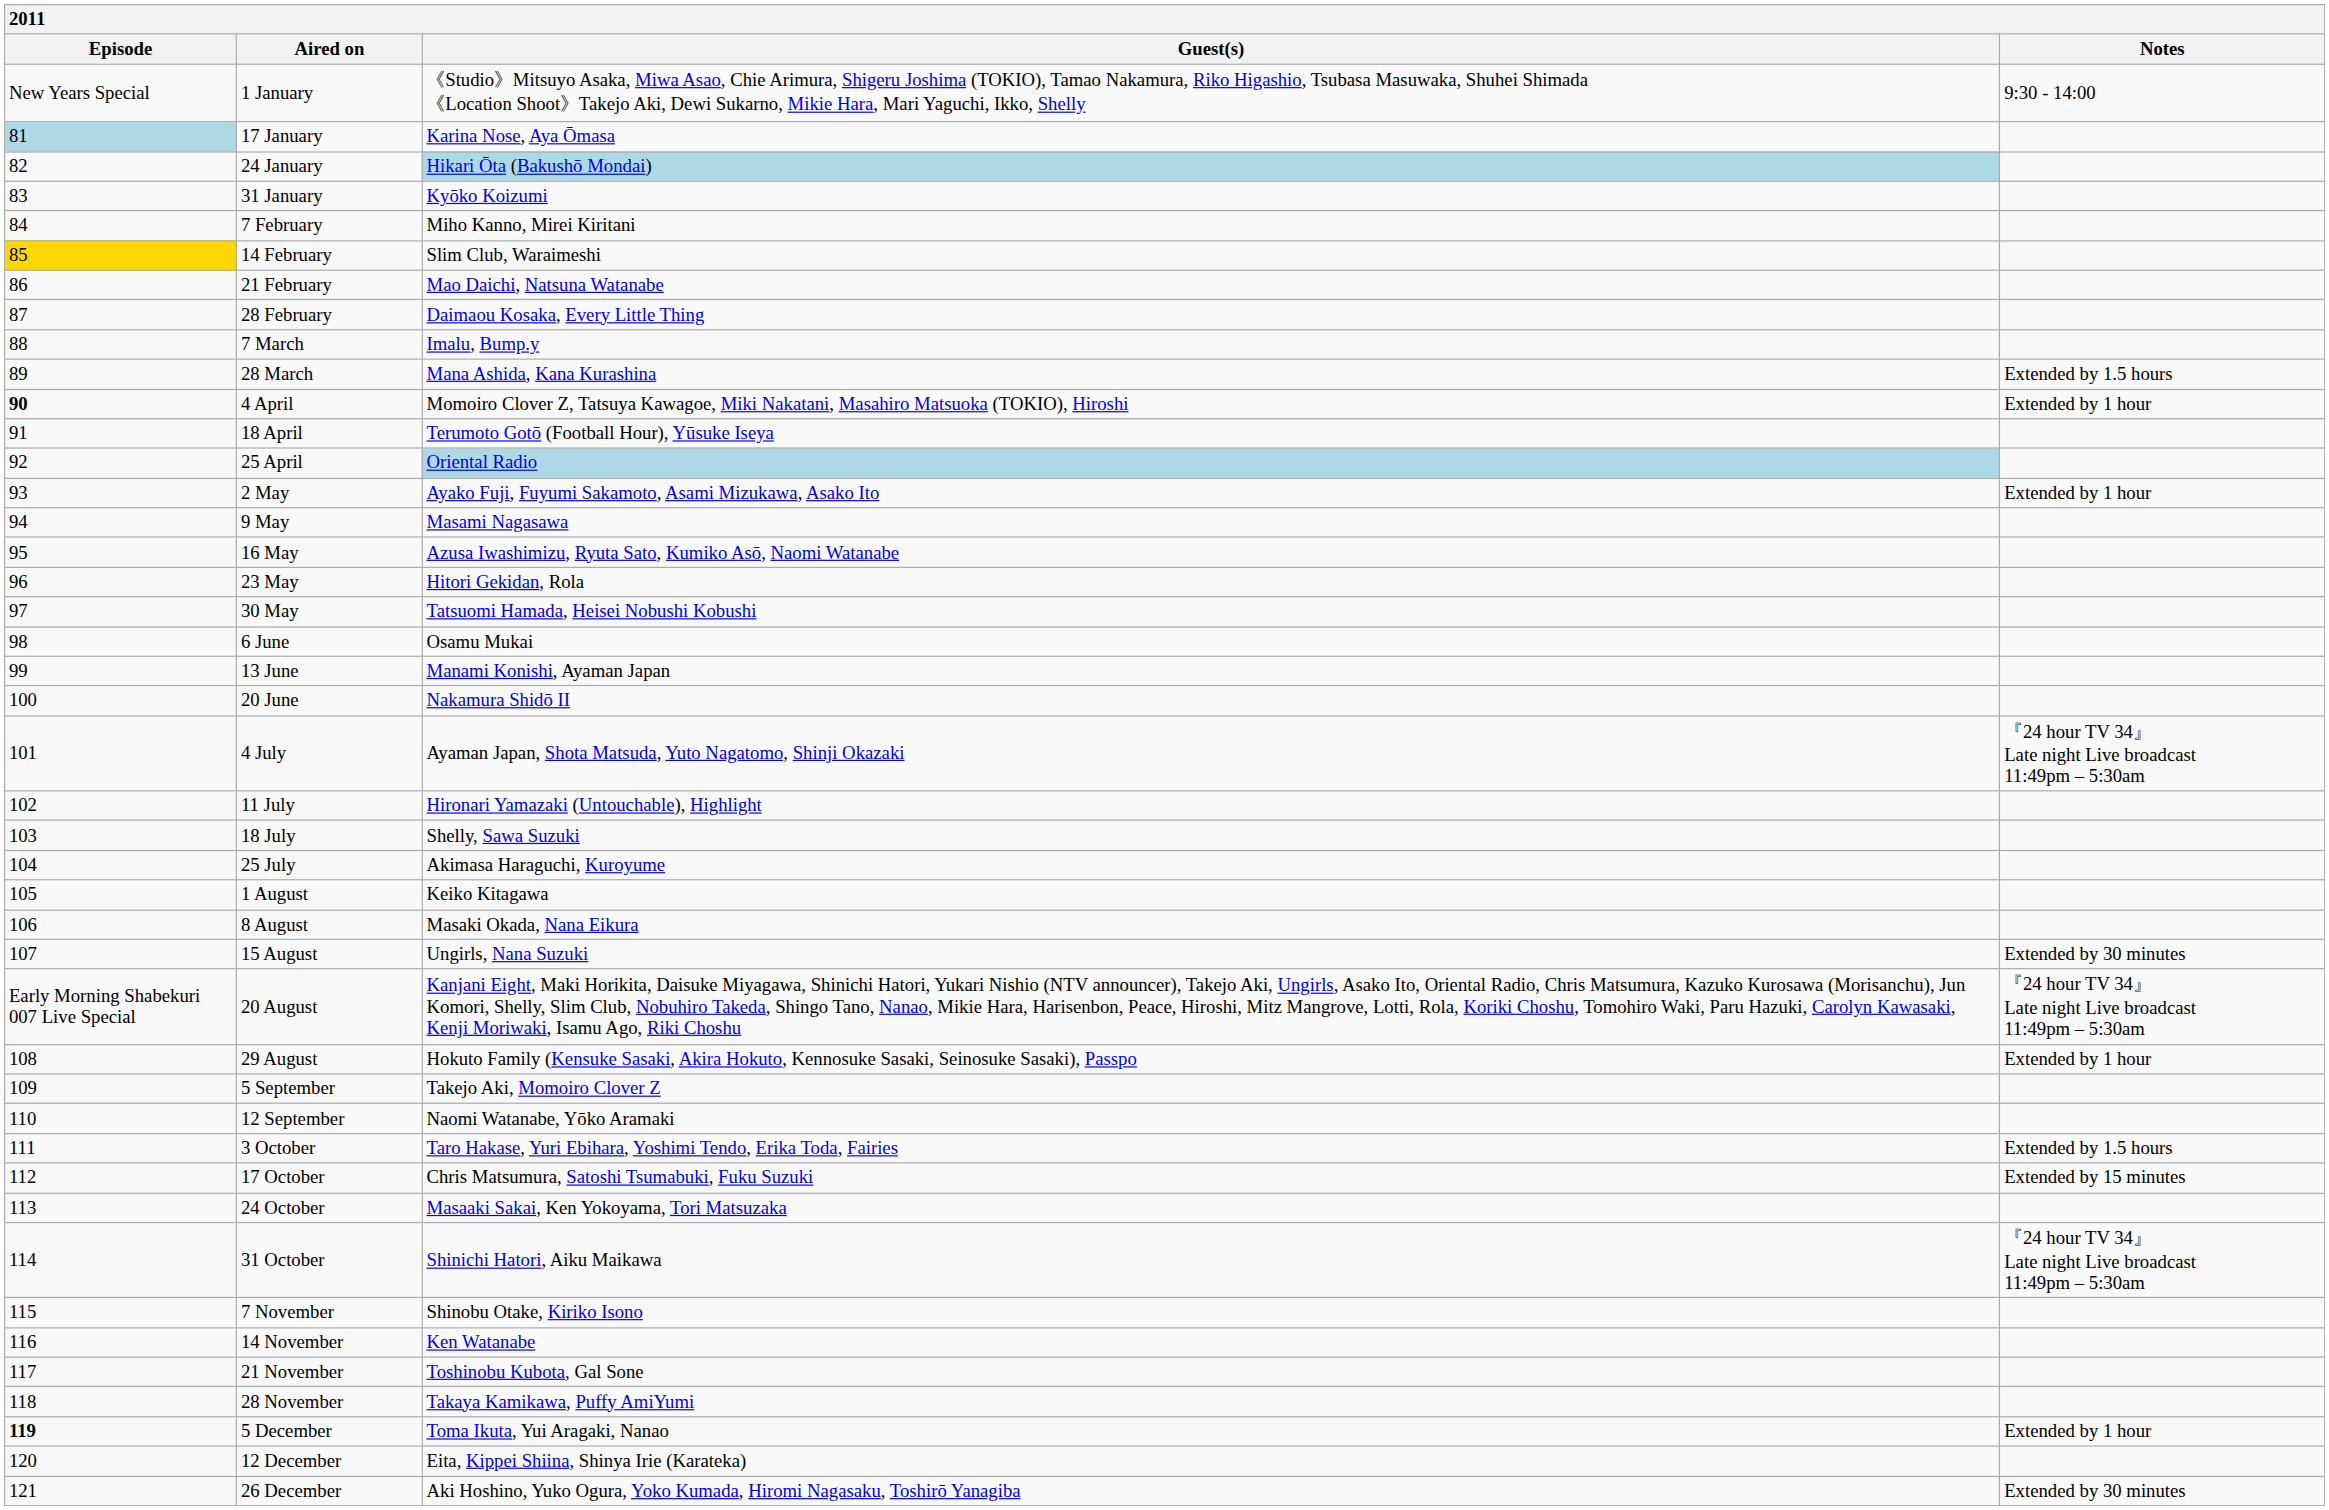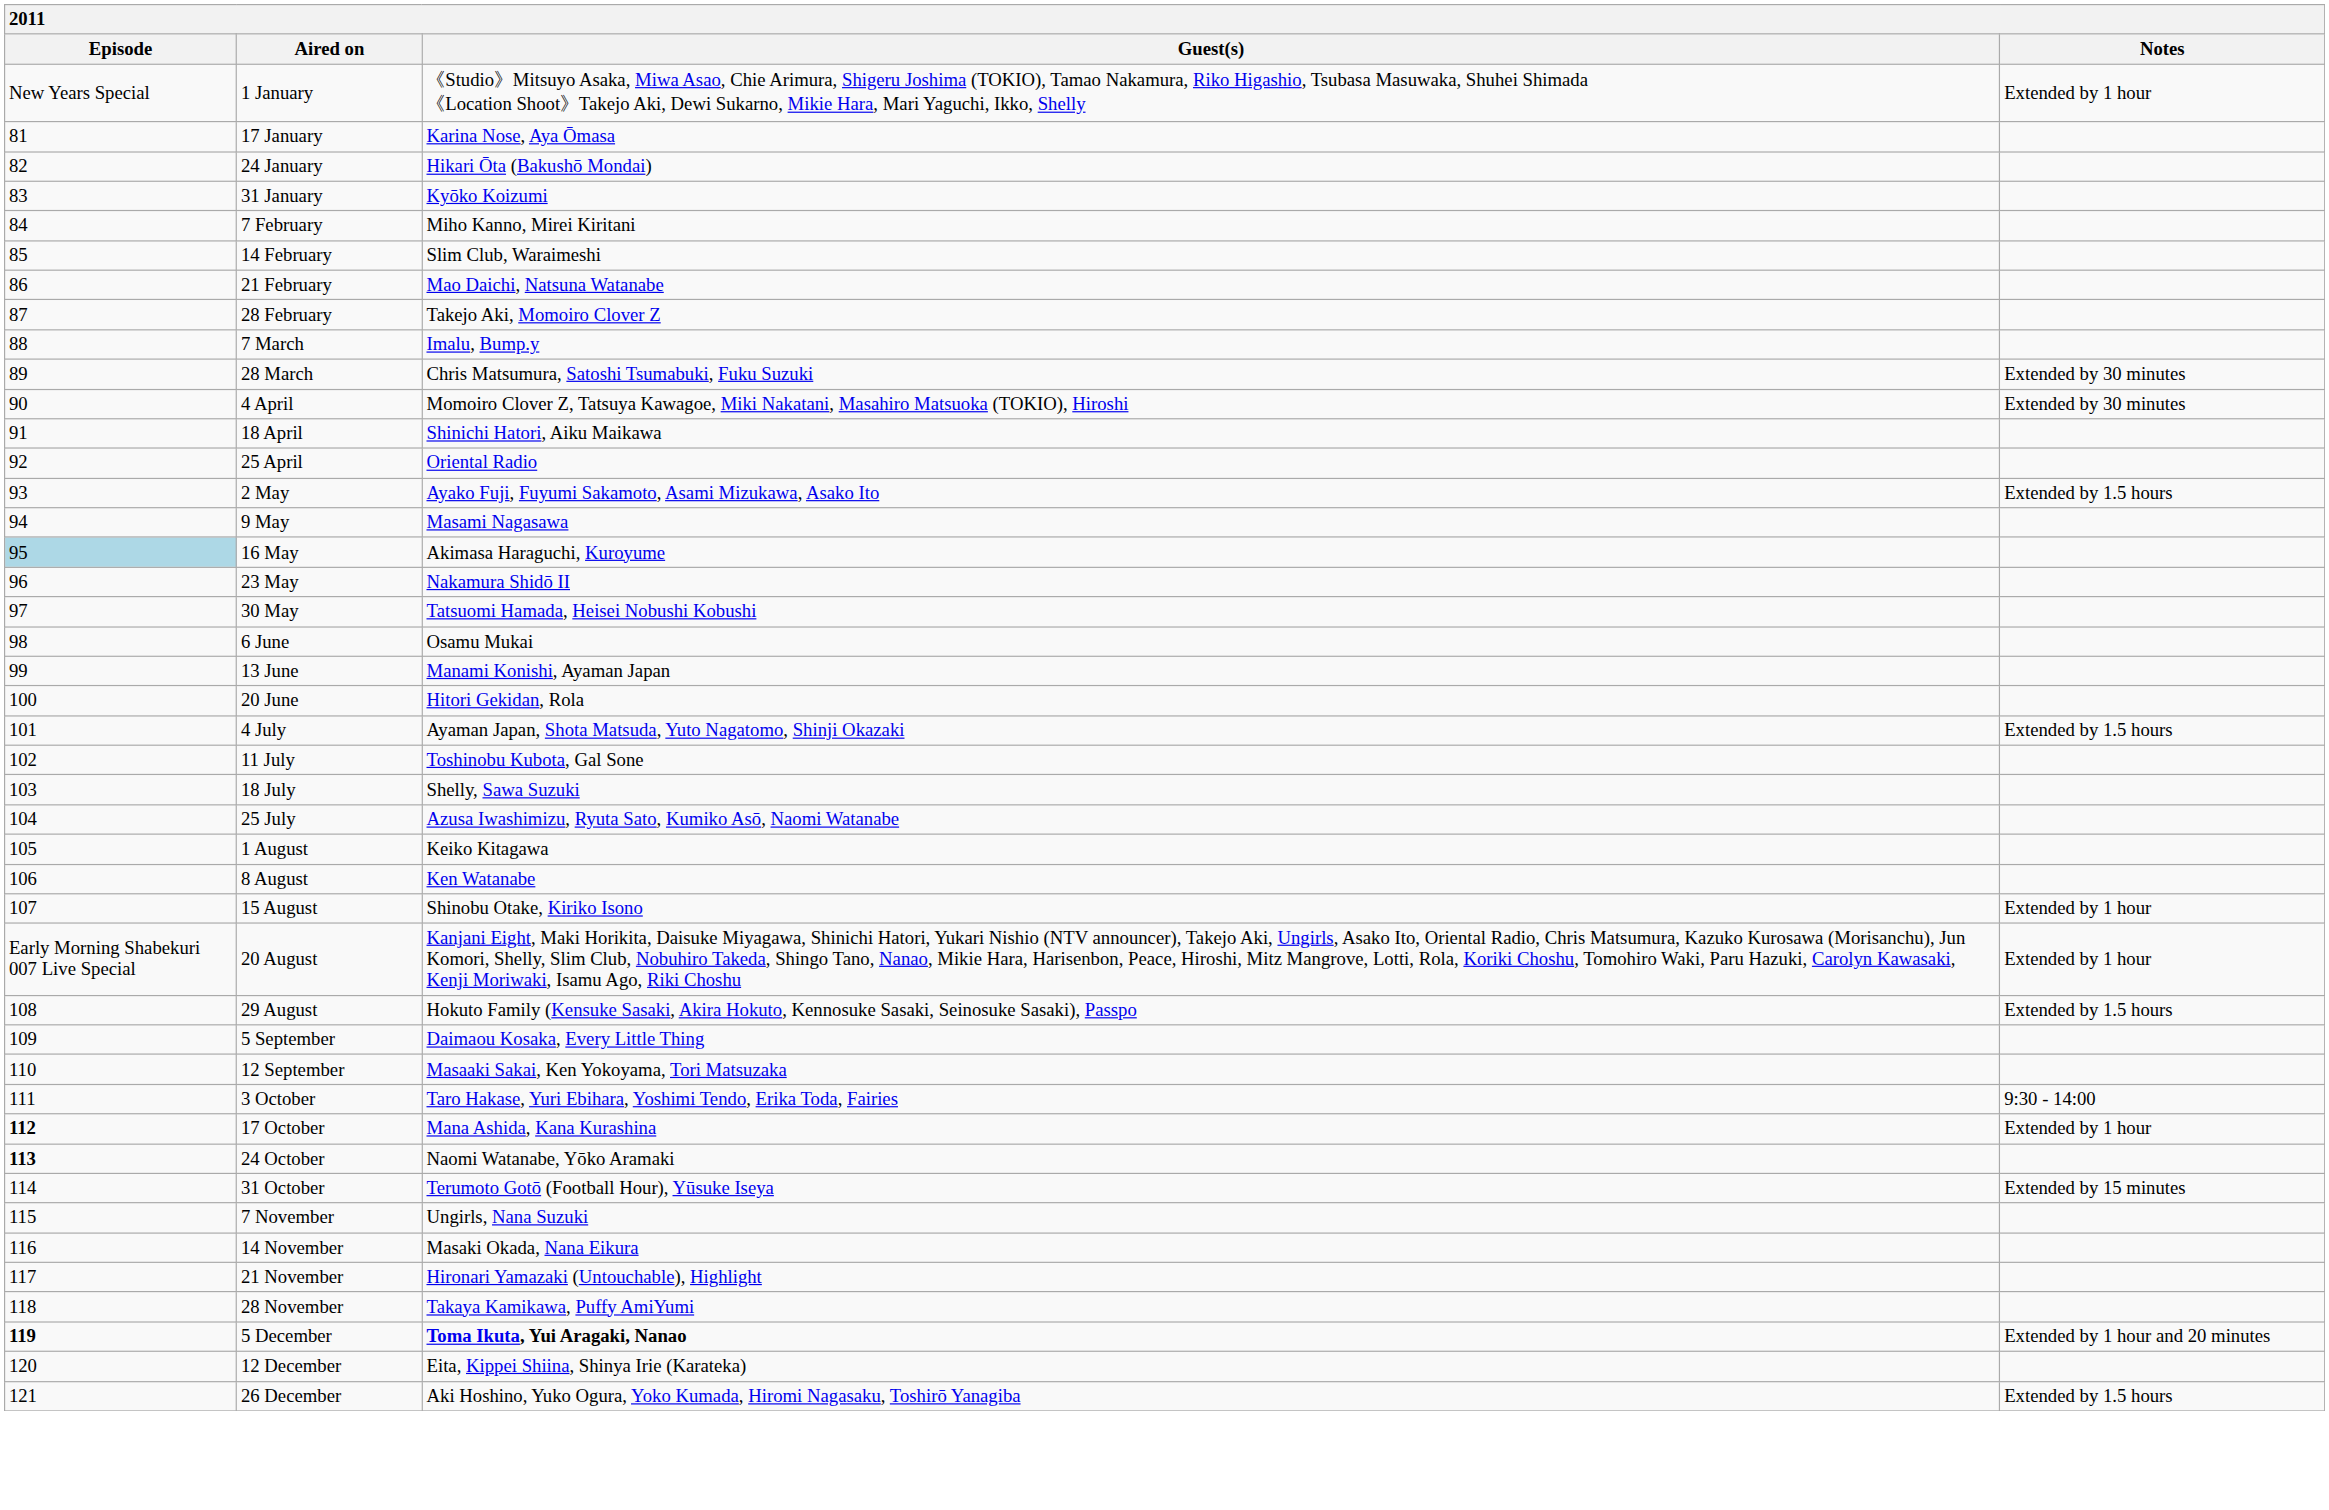 <table class="wikitable collapsible collapsed" style="width:100%">
 <tr>
 <th colspan="5" style="text-align:left">2011</th>
 </tr>
 <tr align="center">
 <th width="10%">Episode</th>
 <th width="8%">Aired on</th>
 <th width="68%">Guest(s)</th>
 <th width="14%">Notes</th>
 </tr>
 <tr align="left">
 <td>New Years Special</td>
 <td>1 January</td>
 <td>《Studio》Mitsuyo Asaka, <a href='#'>Miwa Asao</a>, Chie Arimura, <a href='#'>Shigeru Joshima</a> (TOKIO), Tamao Nakamura, <a href='#'>Riko Higashio</a>, Tsubasa Masuwaka, Shuhei Shimada<br>《Location Shoot》Takejo Aki, Dewi Sukarno, <a href='#'>Mikie Hara</a>, Mari Yaguchi, Ikko, <a href='#'>Shelly</a></td>
-<td>9:30 - 14:00</td>
+<td>Extended by 1 hour</td>
 </tr>
 <tr align="left">
-<td style="background: lightblue;">81</td>
+<td>81</td>
 <td>17 January</td>
 <td><a href='#'>Karina Nose</a>, <a href='#'>Aya Ōmasa</a></td>
 <td></td>
 </tr>
 <tr align="left">
 <td>82</td>
 <td>24 January</td>
-<td style="background: lightblue;"><a href='#'>Hikari Ōta</a> (<a href='#'>Bakushō Mondai</a>)</td>
+<td><a href='#'>Hikari Ōta</a> (<a href='#'>Bakushō Mondai</a>)</td>
 <td></td>
 </tr>
 <tr align="left">
 <td>83</td>
 <td>31 January</td>
 <td><a href='#'>Kyōko Koizumi</a></td>
 <td></td>
 </tr>
 <tr align="left">
 <td>84</td>
 <td>7 February</td>
 <td>Miho Kanno, Mirei Kiritani</td>
 <td></td>
 </tr>
 <tr align="left">
-<td style="background: gold;">85</td>
+<td>85</td>
 <td>14 February</td>
 <td>Slim Club, Waraimeshi</td>
 <td></td>
 </tr>
 <tr align="left">
 <td>86</td>
 <td>21 February</td>
 <td><a href='#'>Mao Daichi</a>, <a href='#'>Natsuna Watanabe</a></td>
 <td></td>
 </tr>
 <tr align="left">
 <td>87</td>
 <td>28 February</td>
-<td><a href='#'>Daimaou Kosaka</a>, <a href='#'>Every Little Thing</a></td>
+<td>Takejo Aki, <a href='#'>Momoiro Clover Z</a></td>
 <td></td>
 </tr>
 <tr align="left">
 <td>88</td>
 <td>7 March</td>
 <td><a href='#'>Imalu</a>, <a href='#'>Bump.y</a></td>
 <td></td>
 </tr>
 <tr align="left">
 <td>89</td>
 <td>28 March</td>
-<td><a href='#'>Mana Ashida</a>, <a href='#'>Kana Kurashina</a></td>
-<td>Extended by 1.5 hours</td>
+<td>Chris Matsumura, <a href='#'>Satoshi Tsumabuki</a>, <a href='#'>Fuku Suzuki</a></td>
+<td>Extended by 30 minutes</td>
 </tr>
 <tr align="left">
-<td><strong>90</strong></td>
+<td>90</td>
 <td>4 April</td>
 <td>Momoiro Clover Z, Tatsuya Kawagoe, <a href='#'>Miki Nakatani</a>, <a href='#'>Masahiro Matsuoka</a> (TOKIO), <a href='#'>Hiroshi</a></td>
-<td>Extended by 1 hour</td>
+<td>Extended by 30 minutes</td>
 </tr>
 <tr align="left">
 <td>91</td>
 <td>18 April</td>
-<td><a href='#'>Terumoto Gotō</a> (Football Hour), <a href='#'>Yūsuke Iseya</a></td>
+<td><a href='#'>Shinichi Hatori</a>, Aiku Maikawa</td>
 <td></td>
 </tr>
 <tr align="left">
 <td>92</td>
 <td>25 April</td>
-<td style="background: lightblue;"><a href='#'>Oriental Radio</a></td>
+<td><a href='#'>Oriental Radio</a></td>
 <td></td>
 </tr>
 <tr align="left">
 <td>93</td>
 <td>2 May</td>
 <td><a href='#'>Ayako Fuji</a>, <a href='#'>Fuyumi Sakamoto</a>, <a href='#'>Asami Mizukawa</a>, <a href='#'>Asako Ito</a></td>
-<td>Extended by 1 hour</td>
+<td>Extended by 1.5 hours</td>
 </tr>
 <tr align="left">
 <td>94</td>
 <td>9 May</td>
 <td><a href='#'>Masami Nagasawa</a></td>
 <td></td>
 </tr>
 <tr align="left">
-<td>95</td>
+<td style="background: lightblue;">95</td>
 <td>16 May</td>
-<td><a href='#'>Azusa Iwashimizu</a>, <a href='#'>Ryuta Sato</a>, <a href='#'>Kumiko Asō</a>, <a href='#'>Naomi Watanabe</a></td>
+<td>Akimasa Haraguchi, <a href='#'>Kuroyume</a></td>
 <td></td>
 </tr>
 <tr>
 <td>96</td>
 <td>23 May</td>
-<td><a href='#'>Hitori Gekidan</a>, Rola</td>
+<td><a href='#'>Nakamura Shidō II</a></td>
 <td></td>
 </tr>
 <tr>
 <td>97</td>
 <td>30 May</td>
 <td><a href='#'>Tatsuomi Hamada</a>, <a href='#'>Heisei Nobushi Kobushi</a></td>
 <td></td>
 </tr>
 <tr>
 <td>98</td>
 <td>6 June</td>
 <td>Osamu Mukai</td>
 <td></td>
 </tr>
 <tr>
 <td>99</td>
 <td>13 June</td>
 <td><a href='#'>Manami Konishi</a>, Ayaman Japan</td>
 <td></td>
 </tr>
 <tr>
 <td>100</td>
 <td>20 June</td>
-<td><a href='#'>Nakamura Shidō II</a></td>
+<td><a href='#'>Hitori Gekidan</a>, Rola</td>
 <td></td>
 </tr>
 <tr>
 <td>101</td>
 <td>4 July</td>
 <td>Ayaman Japan, <a href='#'>Shota Matsuda</a>, <a href='#'>Yuto Nagatomo</a>, <a href='#'>Shinji Okazaki</a></td>
-<td>『24 hour TV 34』<br>Late night Live broadcast<br>11:49pm – 5:30am</td>
+<td>Extended by 1.5 hours</td>
 </tr>
 <tr>
 <td>102</td>
 <td>11 July</td>
-<td><a href='#'>Hironari Yamazaki</a> (<a href='#'>Untouchable</a>), <a href='#'>Highlight</a></td>
+<td><a href='#'>Toshinobu Kubota</a>, Gal Sone</td>
 <td></td>
 </tr>
 <tr>
 <td>103</td>
 <td>18 July</td>
 <td>Shelly, <a href='#'>Sawa Suzuki</a></td>
 <td></td>
 </tr>
 <tr>
 <td>104</td>
 <td>25 July</td>
-<td>Akimasa Haraguchi, <a href='#'>Kuroyume</a></td>
+<td><a href='#'>Azusa Iwashimizu</a>, <a href='#'>Ryuta Sato</a>, <a href='#'>Kumiko Asō</a>, <a href='#'>Naomi Watanabe</a></td>
 <td></td>
 </tr>
 <tr>
 <td>105</td>
 <td>1 August</td>
 <td>Keiko Kitagawa</td>
 <td></td>
 </tr>
 <tr>
 <td>106</td>
 <td>8 August</td>
-<td>Masaki Okada, <a href='#'>Nana Eikura</a></td>
+<td><a href='#'>Ken Watanabe</a></td>
 <td></td>
 </tr>
 <tr>
 <td>107</td>
 <td>15 August</td>
-<td>Ungirls, <a href='#'>Nana Suzuki</a></td>
-<td>Extended by 30 minutes</td>
+<td>Shinobu Otake, <a href='#'>Kiriko Isono</a></td>
+<td>Extended by 1 hour</td>
 </tr>
 <tr align="left">
 <td>Early Morning Shabekuri 007 Live Special</td>
 <td>20 August</td>
 <td><a href='#'>Kanjani Eight</a>, Maki Horikita, Daisuke Miyagawa, Shinichi Hatori, Yukari Nishio (NTV announcer), Takejo Aki, <a href='#'>Ungirls</a>, Asako Ito, Oriental Radio, Chris Matsumura, Kazuko Kurosawa (Morisanchu), Jun Komori, Shelly, Slim Club, <a href='#'>Nobuhiro Takeda</a>, Shingo Tano, <a href='#'>Nanao</a>, Mikie Hara, Harisenbon, Peace, Hiroshi, Mitz Mangrove, Lotti, Rola, <a href='#'>Koriki Choshu</a>, Tomohiro Waki, Paru Hazuki, <a href='#'>Carolyn Kawasaki</a>, <a href='#'>Kenji Moriwaki</a>, Isamu Ago, <a href='#'>Riki Choshu</a></td>
-<td>『24 hour TV 34』<br>Late night Live broadcast<br>11:49pm – 5:30am</td>
+<td>Extended by 1 hour</td>
 </tr>
 <tr>
 <td>108</td>
 <td>29 August</td>
 <td>Hokuto Family (<a href='#'>Kensuke Sasaki</a>, <a href='#'>Akira Hokuto</a>, Kennosuke Sasaki, Seinosuke Sasaki), <a href='#'>Passpo</a></td>
-<td>Extended by 1 hour</td>
+<td>Extended by 1.5 hours</td>
 </tr>
 <tr>
 <td>109</td>
 <td>5 September</td>
-<td>Takejo Aki, <a href='#'>Momoiro Clover Z</a></td>
+<td><a href='#'>Daimaou Kosaka</a>, <a href='#'>Every Little Thing</a></td>
 <td></td>
 </tr>
 <tr>
 <td>110</td>
 <td>12 September</td>
-<td>Naomi Watanabe, Yōko Aramaki</td>
+<td><a href='#'>Masaaki Sakai</a>, Ken Yokoyama, <a href='#'>Tori Matsuzaka</a></td>
 <td></td>
 </tr>
 <tr>
 <td>111</td>
 <td>3 October</td>
 <td><a href='#'>Taro Hakase</a>, <a href='#'>Yuri Ebihara</a>, <a href='#'>Yoshimi Tendo</a>, <a href='#'>Erika Toda</a>, <a href='#'>Fairies</a></td>
-<td>Extended by 1.5 hours</td>
+<td>9:30 - 14:00</td>
 </tr>
 <tr>
-<td>112</td>
+<td><strong>112</strong></td>
 <td>17 October</td>
-<td>Chris Matsumura, <a href='#'>Satoshi Tsumabuki</a>, <a href='#'>Fuku Suzuki</a></td>
-<td>Extended by 15 minutes</td>
+<td><a href='#'>Mana Ashida</a>, <a href='#'>Kana Kurashina</a></td>
+<td>Extended by 1 hour</td>
 </tr>
 <tr>
-<td>113</td>
+<td><strong>113</strong></td>
 <td>24 October</td>
-<td><a href='#'>Masaaki Sakai</a>, Ken Yokoyama, <a href='#'>Tori Matsuzaka</a></td>
+<td>Naomi Watanabe, Yōko Aramaki</td>
 <td></td>
 </tr>
 <tr>
 <td>114</td>
 <td>31 October</td>
-<td><a href='#'>Shinichi Hatori</a>, Aiku Maikawa</td>
-<td>『24 hour TV 34』<br>Late night Live broadcast<br>11:49pm – 5:30am</td>
+<td><a href='#'>Terumoto Gotō</a> (Football Hour), <a href='#'>Yūsuke Iseya</a></td>
+<td>Extended by 15 minutes</td>
 </tr>
 <tr>
 <td>115</td>
 <td>7 November</td>
-<td>Shinobu Otake, <a href='#'>Kiriko Isono</a></td>
+<td>Ungirls, <a href='#'>Nana Suzuki</a></td>
 <td></td>
 </tr>
 <tr>
 <td>116</td>
 <td>14 November</td>
-<td><a href='#'>Ken Watanabe</a></td>
+<td>Masaki Okada, <a href='#'>Nana Eikura</a></td>
 <td></td>
 </tr>
 <tr>
 <td>117</td>
 <td>21 November</td>
-<td><a href='#'>Toshinobu Kubota</a>, Gal Sone</td>
+<td><a href='#'>Hironari Yamazaki</a> (<a href='#'>Untouchable</a>), <a href='#'>Highlight</a></td>
 <td></td>
 </tr>
 <tr>
 <td>118</td>
 <td>28 November</td>
 <td><a href='#'>Takaya Kamikawa</a>, <a href='#'>Puffy AmiYumi</a></td>
 <td></td>
 </tr>
 <tr>
 <td><strong>119</strong></td>
 <td>5 December</td>
-<td><a href='#'>Toma Ikuta</a>, Yui Aragaki, Nanao</td>
-<td>Extended by 1 hour</td>
+<td><strong><a href='#'>Toma Ikuta</a>, Yui Aragaki, Nanao</strong></td>
+<td>Extended by 1 hour and 20 minutes</td>
 </tr>
 <tr>
 <td>120</td>
 <td>12 December</td>
 <td>Eita, <a href='#'>Kippei Shiina</a>, Shinya Irie (Karateka)</td>
 <td></td>
 </tr>
 <tr>
 <td>121</td>
 <td>26 December</td>
 <td>Aki Hoshino, Yuko Ogura, <a href='#'>Yoko Kumada</a>, <a href='#'>Hiromi Nagasaku</a>, <a href='#'>Toshirō Yanagiba</a></td>
-<td>Extended by 30 minutes</td>
+<td>Extended by 1.5 hours</td>
 </tr>
 </table>
